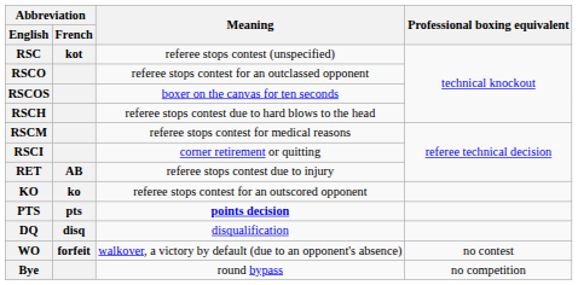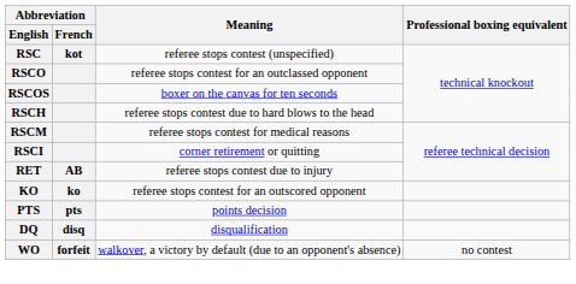 <table class=wikitable style=text-align:center>
 <tr>
 <th colspan=2>Abbreviation</th>
 <th rowspan=2>Meaning</th>
 <th rowspan=2>Professional boxing equivalent</th>
 </tr>
 <tr>
 <th>English</th>
 <th>French</th>
 </tr>
 <tr>
 <th>RSC</th>
 <th>kot</th>
 <td>referee stops contest (unspecified)</td>
 <td rowspan=4><a href='#'>technical knockout</a></td>
 </tr>
 <tr>
 <th>RSCO</th>
 <th></th>
 <td>referee stops contest for an outclassed opponent</td>
 </tr>
 <tr>
 <th>RSCOS</th>
 <th></th>
 <td><a href='#'>boxer on the canvas for ten seconds</a></td>
 </tr>
 <tr>
 <th>RSCH</th>
 <th></th>
 <td>referee stops contest due to hard blows to the head</td>
 </tr>
 <tr>
 <th>RSCM</th>
 <th></th>
 <td>referee stops contest for medical reasons</td>
 <td rowspan=3><a href='#'>referee technical decision</a></td>
 </tr>
 <tr>
 <th>RSCI</th>
 <th></th>
 <td><a href='#'>corner retirement</a> or quitting</td>
 </tr>
 <tr>
 <th>RET</th>
 <th>AB</th>
 <td>referee stops contest due to injury</td>
 </tr>
 <tr>
 <th>KO</th>
 <th>ko</th>
 <td>referee stops contest for an outscored opponent</td>
 <td></td>
 </tr>
 <tr>
 <th>PTS</th>
 <th>pts</th>
-<td><strong><a href='#'>points decision</a></strong></td>
+<td><a href='#'>points decision</a></td>
 <td></td>
 </tr>
 <tr>
 <th>DQ</th>
 <th>disq</th>
 <td><a href='#'>disqualification</a></td>
 <td></td>
 </tr>
 <tr>
 <th>WO</th>
 <th>forfeit</th>
 <td><a href='#'>walkover</a>, a victory by default (due to an opponent's absence)</td>
 <td>no contest</td>
 </tr>
-<tr>
-<th>Bye</th>
-<th></th>
-<td>round <a href='#'>bypass</a></td>
-<td>no competition</td>
-</tr>
 </table>
